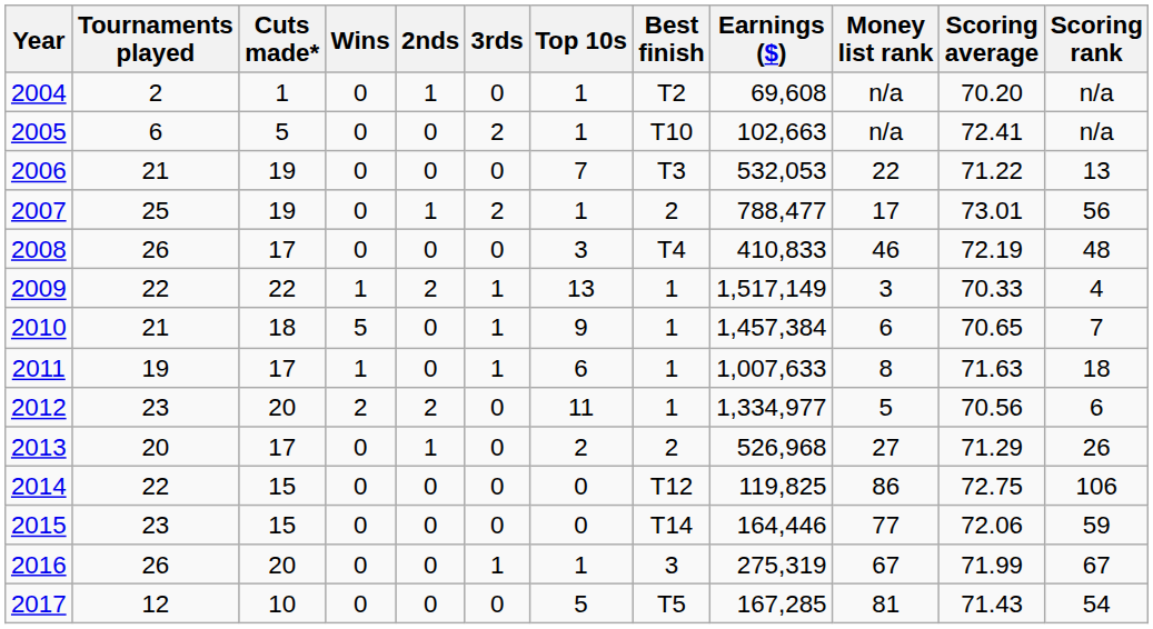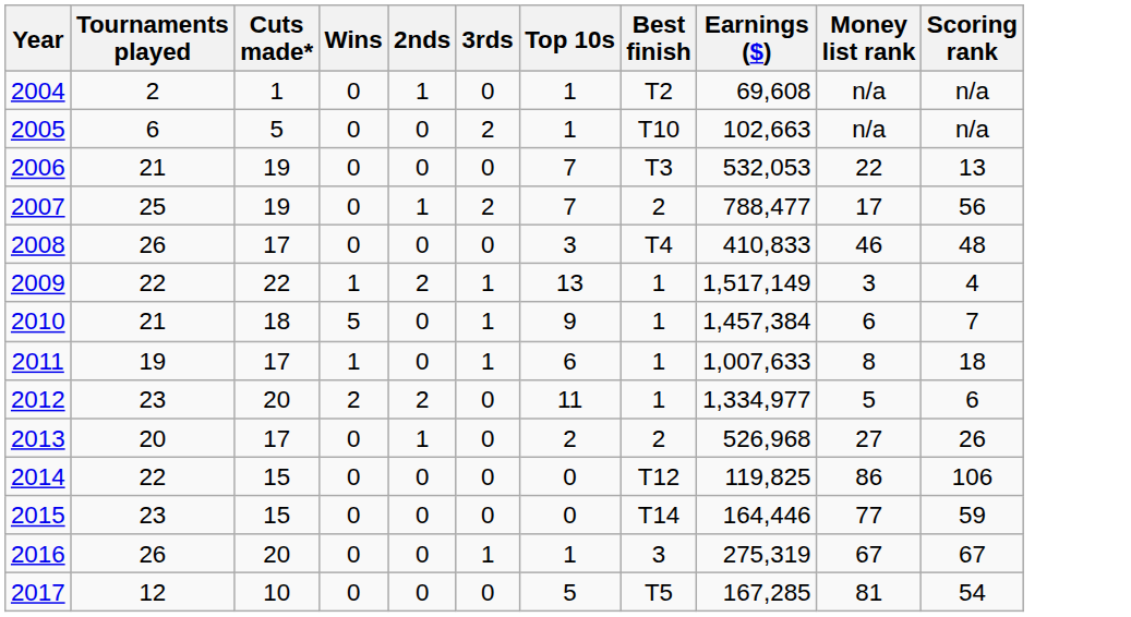 <table class="wikitable" style="text-align:center; font-size: 95%;">
 <tr>
 <th>Year</th>
 <th>Tournaments <br>played</th>
 <th>Cuts <br>made*</th>
 <th>Wins</th>
 <th>2nds</th>
 <th>3rds</th>
 <th>Top 10s</th>
 <th>Best <br>finish</th>
 <th>Earnings <br>(<a href='#'>$</a>)</th>
 <th>Money<br>list rank</th>
-<th>Scoring <br> average</th>
 <th>Scoring<br>rank</th>
 </tr>
 <tr>
 <td><a href='#'>2004</a></td>
 <td>2</td>
 <td>1</td>
 <td>0</td>
 <td>1</td>
 <td>0</td>
 <td>1</td>
 <td>T2</td>
 <td align="right">69,608</td>
 <td>n/a</td>
-<td>70.20</td>
 <td>n/a</td>
 </tr>
 <tr>
 <td><a href='#'>2005</a></td>
 <td>6</td>
 <td>5</td>
 <td>0</td>
 <td>0</td>
 <td>2</td>
 <td>1</td>
 <td>T10</td>
 <td align="right">102,663</td>
 <td>n/a</td>
-<td>72.41</td>
 <td>n/a</td>
 </tr>
 <tr>
 <td><a href='#'>2006</a></td>
 <td>21</td>
 <td>19</td>
 <td>0</td>
 <td>0</td>
 <td>0</td>
 <td>7</td>
 <td>T3</td>
 <td align="right">532,053</td>
 <td>22</td>
-<td>71.22</td>
 <td>13</td>
 </tr>
 <tr>
 <td><a href='#'>2007</a></td>
 <td>25</td>
 <td>19</td>
 <td>0</td>
 <td>1</td>
 <td>2</td>
-<td>1</td>
+<td>7</td>
 <td>2</td>
 <td align="right">788,477</td>
 <td>17</td>
-<td>73.01</td>
 <td>56</td>
 </tr>
 <tr>
 <td><a href='#'>2008</a></td>
 <td>26</td>
 <td>17</td>
 <td>0</td>
 <td>0</td>
 <td>0</td>
 <td>3</td>
 <td>T4</td>
 <td align="right">410,833</td>
 <td>46</td>
-<td>72.19</td>
 <td>48</td>
 </tr>
 <tr>
 <td><a href='#'>2009</a></td>
 <td>22</td>
 <td>22</td>
 <td>1</td>
 <td>2</td>
 <td>1</td>
 <td>13</td>
 <td>1</td>
 <td align="right">1,517,149</td>
 <td>3</td>
-<td>70.33</td>
 <td>4</td>
 </tr>
 <tr>
 <td><a href='#'>2010</a></td>
 <td>21</td>
 <td>18</td>
 <td>5</td>
 <td>0</td>
 <td>1</td>
 <td>9</td>
 <td>1</td>
 <td align="right">1,457,384</td>
 <td>6</td>
-<td>70.65</td>
 <td>7</td>
 </tr>
 <tr>
 <td><a href='#'>2011</a></td>
 <td>19</td>
 <td>17</td>
 <td>1</td>
 <td>0</td>
 <td>1</td>
 <td>6</td>
 <td>1</td>
 <td align="right">1,007,633</td>
 <td>8</td>
-<td>71.63</td>
 <td>18</td>
 </tr>
 <tr>
 <td><a href='#'>2012</a></td>
 <td>23</td>
 <td>20</td>
 <td>2</td>
 <td>2</td>
 <td>0</td>
 <td>11</td>
 <td>1</td>
 <td align="right">1,334,977</td>
 <td>5</td>
-<td>70.56</td>
 <td>6</td>
 </tr>
 <tr>
 <td><a href='#'>2013</a></td>
 <td>20</td>
 <td>17</td>
 <td>0</td>
 <td>1</td>
 <td>0</td>
 <td>2</td>
 <td>2</td>
 <td align="right">526,968</td>
 <td>27</td>
-<td>71.29</td>
 <td>26</td>
 </tr>
 <tr>
 <td><a href='#'>2014</a></td>
 <td>22</td>
 <td>15</td>
 <td>0</td>
 <td>0</td>
 <td>0</td>
 <td>0</td>
 <td>T12</td>
 <td align="right">119,825</td>
 <td>86</td>
-<td>72.75</td>
 <td>106</td>
 </tr>
 <tr>
 <td><a href='#'>2015</a></td>
 <td>23</td>
 <td>15</td>
 <td>0</td>
 <td>0</td>
 <td>0</td>
 <td>0</td>
 <td>T14</td>
 <td align="right">164,446</td>
 <td>77</td>
-<td>72.06</td>
 <td>59</td>
 </tr>
 <tr>
 <td><a href='#'>2016</a></td>
 <td>26</td>
 <td>20</td>
 <td>0</td>
 <td>0</td>
 <td>1</td>
 <td>1</td>
 <td>3</td>
 <td align=right>275,319</td>
 <td>67</td>
-<td>71.99</td>
 <td>67</td>
 </tr>
 <tr>
 <td><a href='#'>2017</a></td>
 <td>12</td>
 <td>10</td>
 <td>0</td>
 <td>0</td>
 <td>0</td>
 <td>5</td>
 <td>T5</td>
 <td align=right>167,285</td>
 <td>81</td>
-<td>71.43</td>
 <td>54</td>
 </tr>
 </table>
